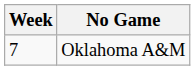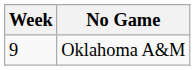 <table class="wikitable" style="font-size:95%">
 <tr>
 <th>Week</th>
 <th colspan="10">No Game</th>
 </tr>
 <tr>
-<td>7</td>
+<td>9</td>
 <td>Oklahoma A&M</td>
 </tr>
 </table>
